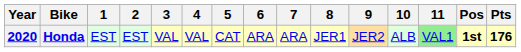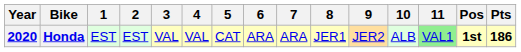 <table class="wikitable" style="text-align:center;">
 <tr>
 <th>Year</th>
 <th>Bike</th>
 <th>1</th>
 <th>2</th>
 <th>3</th>
 <th>4</th>
 <th>5</th>
 <th>6</th>
 <th>7</th>
 <th>8</th>
 <th>9</th>
 <th>10</th>
 <th>11</th>
 <th>Pos</th>
 <th>Pts</th>
 </tr>
 <tr>
 <th><a href='#'>2020</a></th>
 <th><a href='#'>Honda</a></th>
 <td style="background:#dfffdf;"><a href='#'>EST</a><br></td>
 <td style="background:#dfffdf;"><a href='#'>EST</a><br></td>
 <td style="background:#ffffbf;"><a href='#'>VAL</a><br></td>
 <td style="background:#ffffbf;"><a href='#'>VAL</a><br></td>
 <td style="background:#ffffbf;"><a href='#'>CAT</a><br></td>
 <td style="background:#ffffbf;"><a href='#'>ARA</a><br></td>
 <td style="background:#ffffbf;"><a href='#'>ARA</a><br></td>
 <td style="background:#ffffbf;"><a href='#'>JER1</a><br></td>
 <td style="background:#ffdf9f;"><a href='#'>JER2</a><br></td>
 <td style="background:#dfffdf;"><a href='#'>ALB</a><br></td>
 <td style="background: lightgreen;"><a href='#'>VAL1</a></td>
 <th style="background:#ffffbf;">1st</th>
-<th style="background:#ffffbf;">176</th>
+<th style="background:#ffffbf;">186</th>
 </tr>
 </table>
